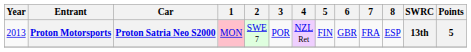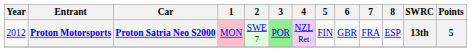 <table class="wikitable" border="1" style="text-align:center; font-size:85%;">
 <tr>
 <th>Year</th>
 <th>Entrant</th>
 <th>Car</th>
 <th>1</th>
 <th>2</th>
 <th>3</th>
 <th>4</th>
 <th>5</th>
 <th>6</th>
 <th>7</th>
 <th>8</th>
 <th>SWRC</th>
 <th>Points</th>
 </tr>
 <tr>
-<td><a href='#'>2013</a></td>
+<td><a href='#'>2012</a></td>
 <th nowrap><a href='#'>Proton Motorsports</a></th>
 <th nowrap><a href='#'>Proton Satria Neo S2000</a></th>
 <td style="background: pink;"><a href='#'>MON</a></td>
 <td style="background:#DFFFDF;"><a href='#'>SWE</a><br><small>7</small></td>
-<td><a href='#'>POR</a></td>
+<td style="background: lightgreen;"><a href='#'>POR</a></td>
 <td style="background:#EFCFFF;"><a href='#'>NZL</a><br><small>Ret</small></td>
 <td><a href='#'>FIN</a></td>
 <td><a href='#'>GBR</a></td>
 <td><a href='#'>FRA</a></td>
 <td><a href='#'>ESP</a></td>
 <th>13th</th>
 <th>5</th>
 </tr>
 <tr>
 </tr>
 </table>
